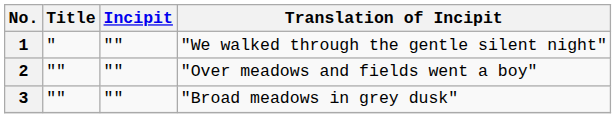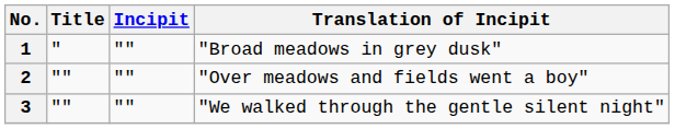 <table class="wikitable plainrowheaders">
 <tr>
 <th scope="col">No.</th>
 <th scope="col">Title</th>
 <th scope="col"><a href='#'>Incipit</a></th>
 <th scope="col">Translation of Incipit</th>
 </tr>
 <tr>
 <th scope="row" style="text-align: center;">1</th>
 <td>"</td>
 <td>""</td>
-<td>"We walked through the gentle silent night"</td>
+<td>"Broad meadows in grey dusk"</td>
 </tr>
 <tr>
 <th scope="row" style="text-align: center;">2</th>
 <td>""</td>
 <td>""</td>
 <td>"Over meadows and fields went a boy"</td>
 </tr>
 <tr>
 <th scope="row" style="text-align: center;">3</th>
 <td>""</td>
 <td>""</td>
-<td>"Broad meadows in grey dusk"</td>
+<td>"We walked through the gentle silent night"</td>
 </tr>
 <tr>
 </tr>
 </table>
